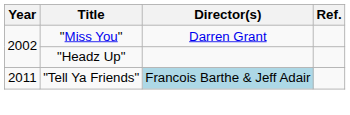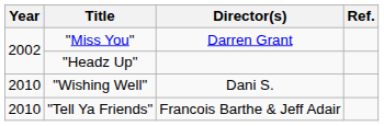 <table class="wikitable" style="text-align:center;">
 <tr>
 <th>Year</th>
 <th>Title</th>
 <th>Director(s)</th>
 <th>Ref.</th>
 </tr>
 <tr>
 <td rowspan="2">2002</td>
 <td>"<a href='#'>Miss You</a>"</td>
 <td><a href='#'>Darren Grant</a></td>
 <td></td>
 </tr>
 <tr>
 <td>"Headz Up"</td>
 <td></td>
 <td></td>
 </tr>
 <tr>
-<td>2011</td>
+<td>2010</td>
+<td>"Wishing Well"</td>
+<td>Dani S.</td>
+<td></td>
+</tr>
+<tr>
+<td>2010</td>
 <td>"Tell Ya Friends"</td>
-<td style="background: lightblue;">Francois Barthe & Jeff Adair</td>
+<td>Francois Barthe & Jeff Adair</td>
 <td></td>
 </tr>
 </table>
